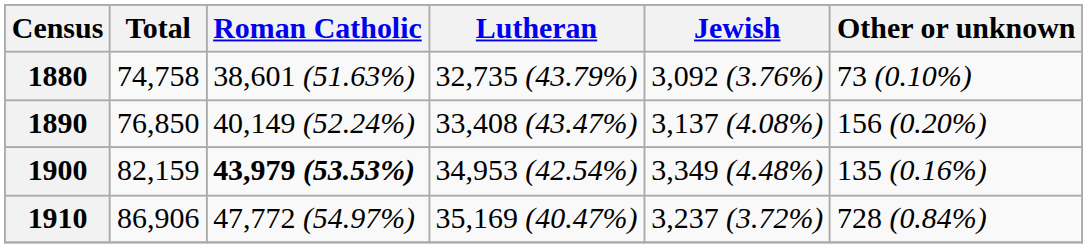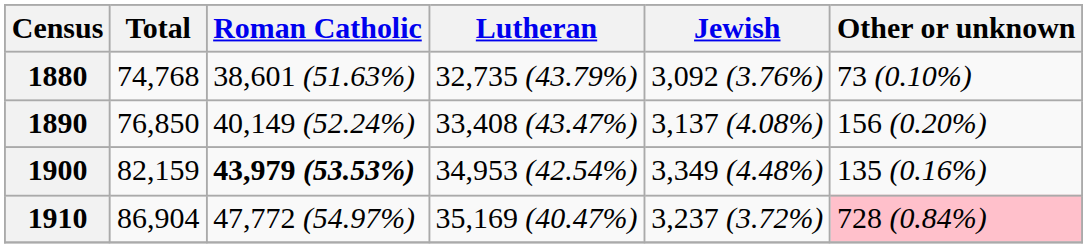 <table class="wikitable">
 <tr>
 <th>Census</th>
 <th>Total</th>
 <th><a href='#'>Roman Catholic</a></th>
 <th><a href='#'>Lutheran</a></th>
 <th><a href='#'>Jewish</a></th>
 <th>Other or unknown</th>
 </tr>
 <tr>
 <th>1880</th>
-<td>74,758</td>
+<td>74,768</td>
 <td>38,601 <em>(51.63%)</em></td>
 <td>32,735 <em>(43.79%)</em></td>
 <td>3,092 <em>(3.76%)</em></td>
 <td>73 <em>(0.10%)</em></td>
 </tr>
 <tr>
 <th>1890</th>
 <td>76,850</td>
 <td>40,149 <em>(52.24%)</em></td>
 <td>33,408 <em>(43.47%)</em></td>
 <td>3,137 <em>(4.08%)</em></td>
 <td>156 <em>(0.20%)</em></td>
 </tr>
 <tr>
 <th>1900</th>
 <td>82,159</td>
 <td><strong>43,979 <em>(53.53%)</em></strong></td>
 <td>34,953 <em>(42.54%)</em></td>
 <td>3,349 <em>(4.48%)</em></td>
 <td>135 <em>(0.16%)</em></td>
 </tr>
 <tr>
 <th>1910</th>
-<td>86,906</td>
+<td>86,904</td>
 <td>47,772 <em>(54.97%)</em></td>
 <td>35,169 <em>(40.47%)</em></td>
 <td>3,237 <em>(3.72%)</em></td>
-<td>728 <em>(0.84%)</em></td>
+<td style="background: pink;">728 <em>(0.84%)</em></td>
 </tr>
 <tr>
 </tr>
 </table>
